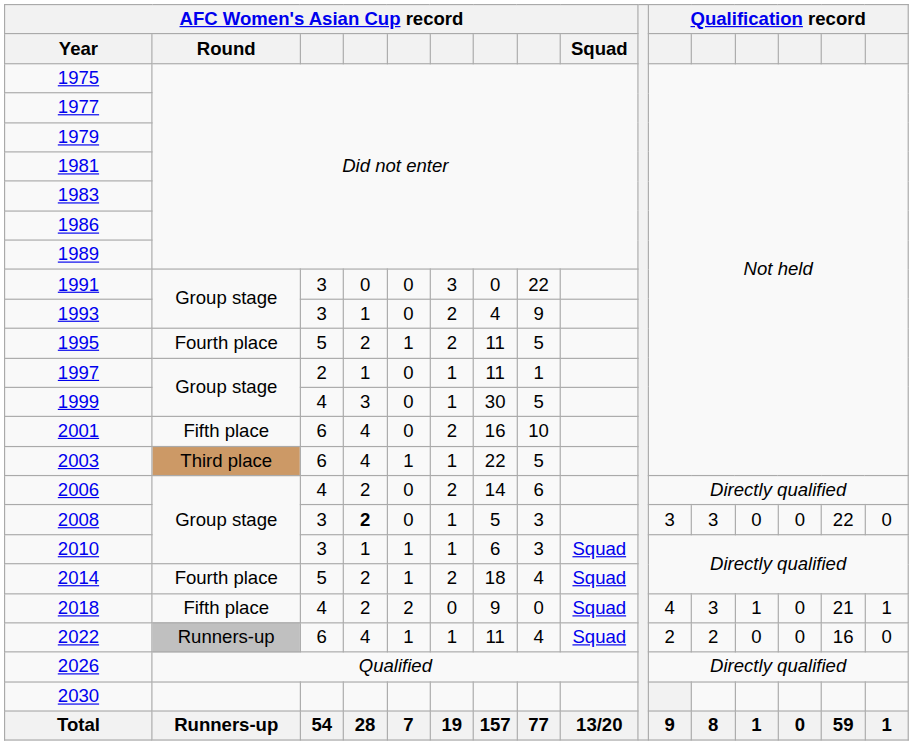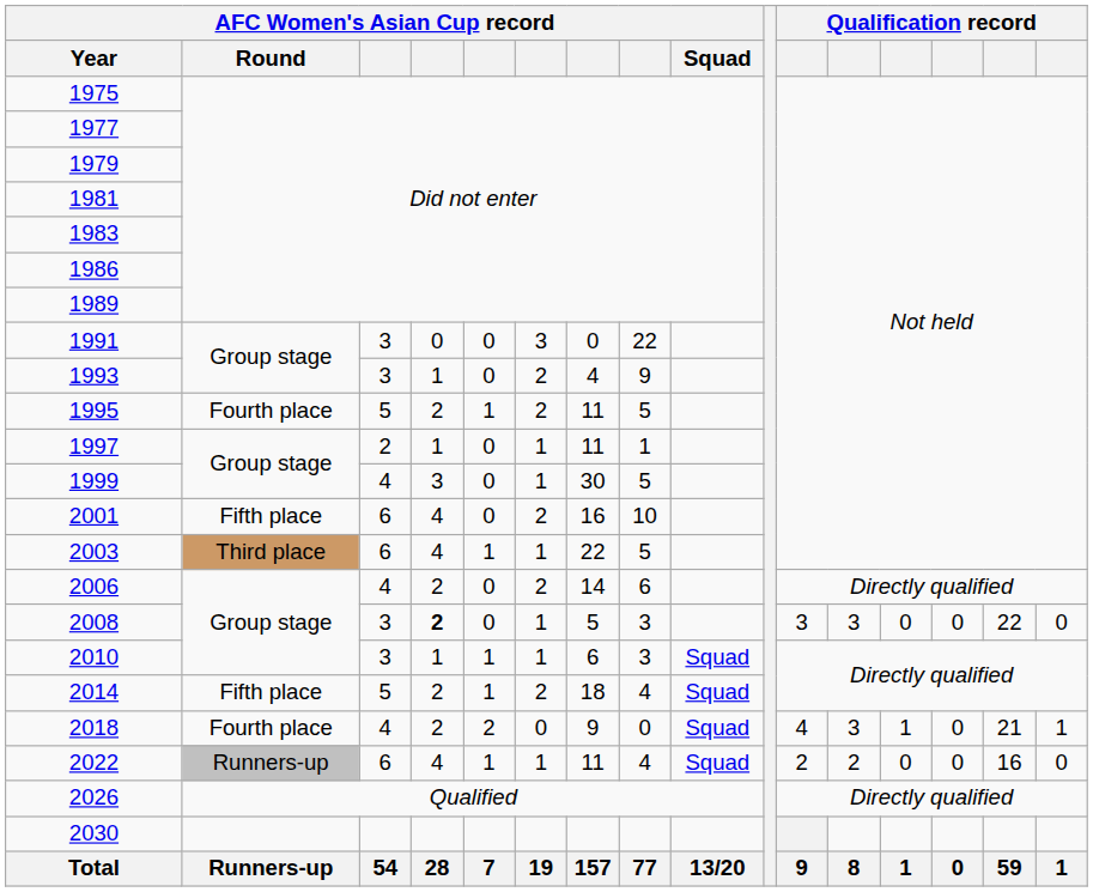 <table class="wikitable" style="text-align:center;">
 <tr>
 <th colspan=9><a href='#'>AFC Women's Asian Cup</a> record</th>
 <th rowspan="25" width="1"></th>
 <th colspan=6><a href='#'>Qualification</a> record</th>
 </tr>
 <tr>
 <th width=120>Year</th>
 <th width=120>Round</th>
 <th width=30></th>
 <th width=30></th>
 <th width=30></th>
 <th width=30></th>
 <th width=30></th>
 <th width=30></th>
 <th width=60>Squad</th>
 <th width=30></th>
 <th width=30></th>
 <th width=30></th>
 <th width=30></th>
 <th width=30></th>
 <th width=30></th>
 </tr>
 <tr>
 <td> <a href='#'>1975</a></td>
 <td colspan=8 rowspan=7><em>Did not enter</em></td>
 <td colspan="6" rowspan="14"><em>Not held</em></td>
 </tr>
 <tr>
 <td> <a href='#'>1977</a></td>
 </tr>
 <tr>
 <td> <a href='#'>1979</a></td>
 </tr>
 <tr>
 <td> <a href='#'>1981</a></td>
 </tr>
 <tr>
 <td> <a href='#'>1983</a></td>
 </tr>
 <tr>
 <td> <a href='#'>1986</a></td>
 </tr>
 <tr>
 <td> <a href='#'>1989</a></td>
 </tr>
 <tr>
 <td> <a href='#'>1991</a></td>
 <td rowspan=2>Group stage</td>
 <td>3</td>
 <td>0</td>
 <td>0</td>
 <td>3</td>
 <td>0</td>
 <td>22</td>
 <td></td>
 </tr>
 <tr>
 <td> <a href='#'>1993</a></td>
 <td>3</td>
 <td>1</td>
 <td>0</td>
 <td>2</td>
 <td>4</td>
 <td>9</td>
 <td></td>
 </tr>
 <tr>
 <td> <a href='#'>1995</a></td>
 <td>Fourth place</td>
 <td>5</td>
 <td>2</td>
 <td>1</td>
 <td>2</td>
 <td>11</td>
 <td>5</td>
 <td></td>
 </tr>
 <tr>
 <td> <a href='#'>1997</a></td>
 <td rowspan=2>Group stage</td>
 <td>2</td>
 <td>1</td>
 <td>0</td>
 <td>1</td>
 <td>11</td>
 <td>1</td>
 <td></td>
 </tr>
 <tr>
 <td> <a href='#'>1999</a></td>
 <td>4</td>
 <td>3</td>
 <td>0</td>
 <td>1</td>
 <td>30</td>
 <td>5</td>
 <td></td>
 </tr>
 <tr>
 <td> <a href='#'>2001</a></td>
 <td>Fifth place</td>
 <td>6</td>
 <td>4</td>
 <td>0</td>
 <td>2</td>
 <td>16</td>
 <td>10</td>
 <td></td>
 </tr>
 <tr>
 <td> <a href='#'>2003</a></td>
 <td bgcolor="#cc9966">Third place</td>
 <td>6</td>
 <td>4</td>
 <td>1</td>
 <td>1</td>
 <td>22</td>
 <td>5</td>
 <td></td>
 </tr>
 <tr>
 <td> <a href='#'>2006</a></td>
 <td rowspan=3>Group stage</td>
 <td>4</td>
 <td>2</td>
 <td>0</td>
 <td>2</td>
 <td>14</td>
 <td>6</td>
 <td></td>
 <td colspan="6"><em>Directly qualified</em></td>
 </tr>
 <tr>
 <td> <a href='#'>2008</a></td>
 <td>3</td>
 <td><strong>2</strong></td>
 <td>0</td>
 <td>1</td>
 <td>5</td>
 <td>3</td>
 <td></td>
 <td>3</td>
 <td>3</td>
 <td>0</td>
 <td>0</td>
 <td>22</td>
 <td>0</td>
 </tr>
 <tr>
 <td> <a href='#'>2010</a></td>
 <td>3</td>
 <td>1</td>
 <td>1</td>
 <td>1</td>
 <td>6</td>
 <td>3</td>
 <td><a href='#'>Squad</a></td>
 <td colspan="6" rowspan="2"><em>Directly qualified</em></td>
 </tr>
 <tr>
 <td> <a href='#'>2014</a></td>
-<td>Fourth place</td>
+<td>Fifth place</td>
 <td>5</td>
 <td>2</td>
 <td>1</td>
 <td>2</td>
 <td>18</td>
 <td>4</td>
 <td><a href='#'>Squad</a></td>
 </tr>
 <tr>
 <td> <a href='#'>2018</a></td>
-<td>Fifth place</td>
+<td>Fourth place</td>
 <td>4</td>
 <td>2</td>
 <td>2</td>
 <td>0</td>
 <td>9</td>
 <td>0</td>
 <td><a href='#'>Squad</a></td>
 <td>4</td>
 <td>3</td>
 <td>1</td>
 <td>0</td>
 <td>21</td>
 <td>1</td>
 </tr>
 <tr>
 <td> <a href='#'>2022</a></td>
 <td bgcolor="silver">Runners-up</td>
 <td>6</td>
 <td>4</td>
 <td>1</td>
 <td>1</td>
 <td>11</td>
 <td>4</td>
 <td><a href='#'>Squad</a></td>
 <td>2</td>
 <td>2</td>
 <td>0</td>
 <td>0</td>
 <td>16</td>
 <td>0</td>
 </tr>
 <tr>
 <td> <a href='#'>2026</a></td>
 <td colspan=8><em>Qualified</em></td>
 <td colspan="6"><em>Directly qualified</em></td>
 </tr>
 <tr>
 <td> <a href='#'>2030</a></td>
 <td></td>
 <td></td>
 <td></td>
 <td></td>
 <td></td>
 <td></td>
 <td></td>
 <td></td>
 <th></th>
 <td></td>
 <td></td>
 <td></td>
 <td></td>
 <td></td>
 </tr>
 <tr>
 <th>Total</th>
 <th>Runners-up</th>
 <th>54</th>
 <th>28</th>
 <th>7</th>
 <th>19</th>
 <th>157</th>
 <th>77</th>
 <th>13/20</th>
 <th>9</th>
 <th>8</th>
 <th>1</th>
 <th>0</th>
 <th>59</th>
 <th>1</th>
 </tr>
 </table>
